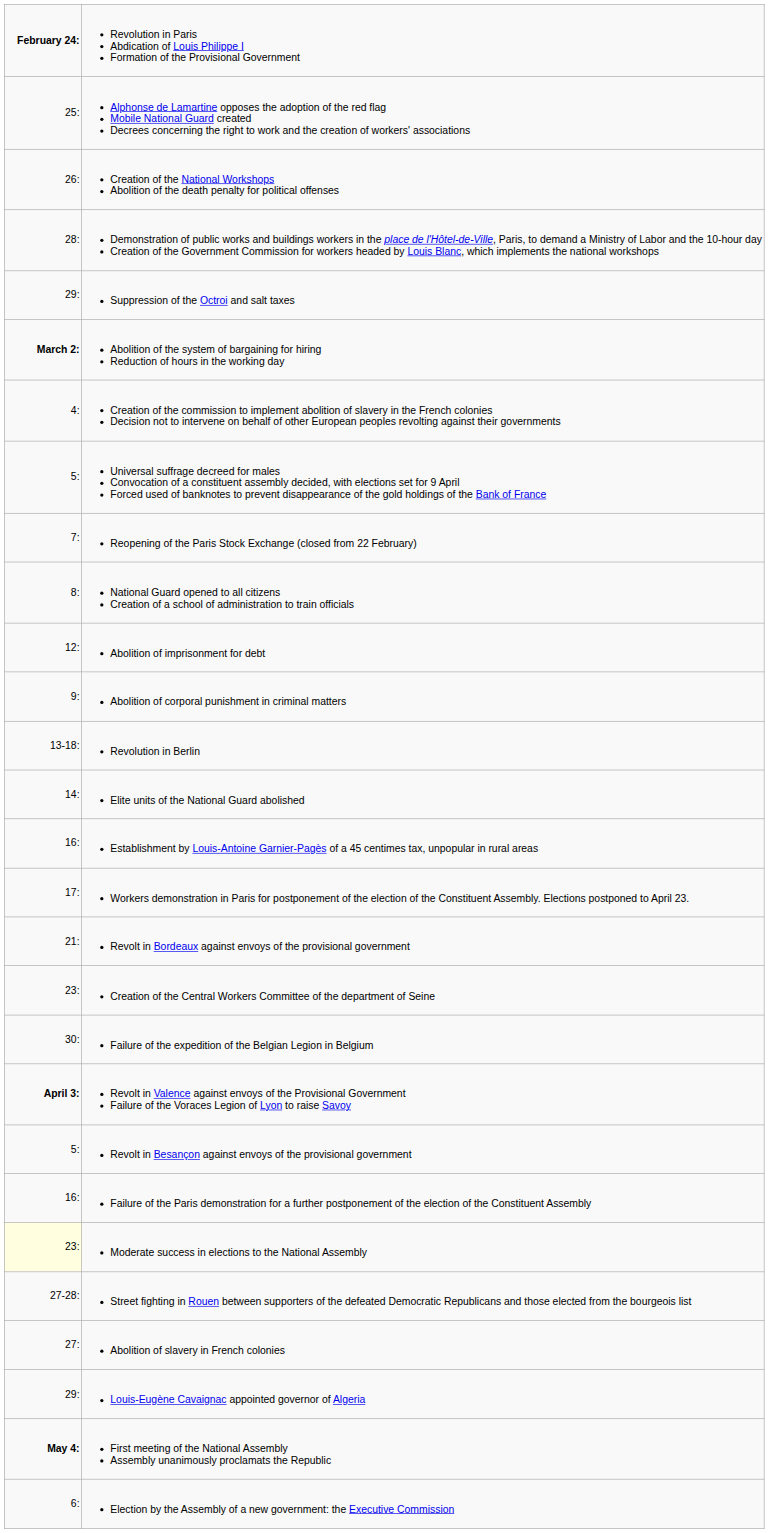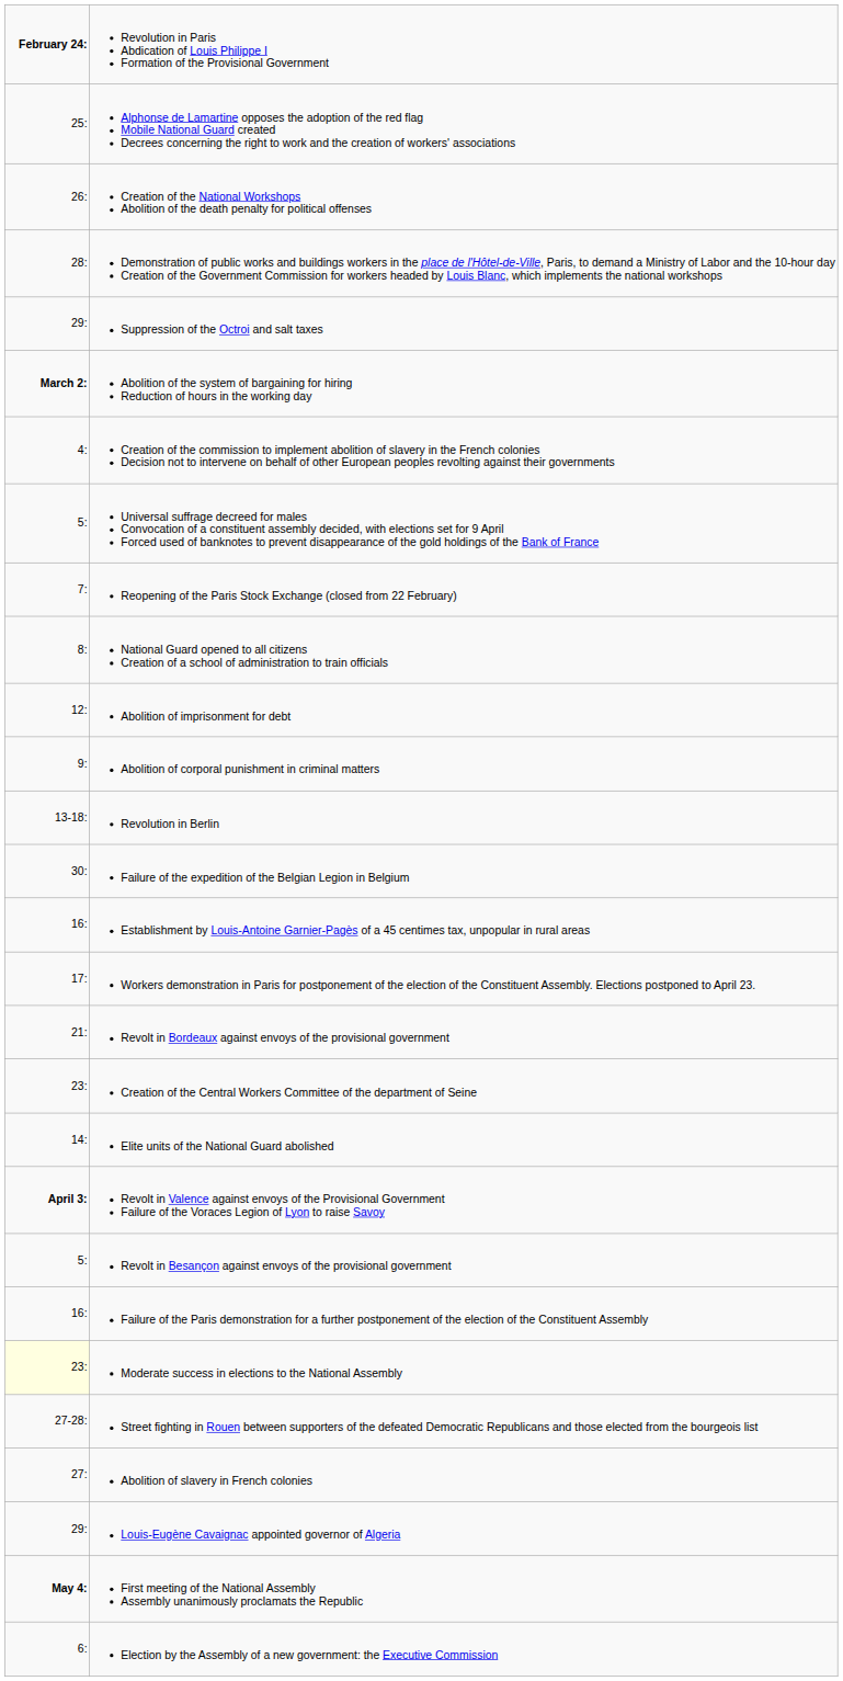 <table class=wikitable>
 <tr>
 <td style="width:7em;text-align:right;font-weight:bold">February 24:</td>
 <td><br><ul><li>Revolution in Paris</li><li>Abdication of <a href='#'>Louis Philippe I</a></li><li>Formation of the Provisional Government</li></ul></td>
 </tr>
 <tr>
 <td style="text-align:right">25:</td>
 <td><br><ul><li><a href='#'>Alphonse de Lamartine</a> opposes the adoption of the red flag</li><li><a href='#'>Mobile National Guard</a> created</li><li>Decrees concerning the right to work and the creation of workers' associations</li></ul></td>
 </tr>
 <tr>
 <td style="text-align:right">26:</td>
 <td><br><ul><li>Creation of the <a href='#'>National Workshops</a></li><li>Abolition of the death penalty for political offenses</li></ul></td>
 </tr>
 <tr>
 <td style="text-align:right">28:</td>
 <td><br><ul><li>Demonstration of public works and buildings workers in the <em><a href='#'>place de l'Hôtel-de-Ville</a></em>, Paris, to demand a Ministry of Labor and the 10-hour day</li><li>Creation of the Government Commission for workers headed by <a href='#'>Louis Blanc</a>, which implements the national workshops</li></ul></td>
 </tr>
 <tr>
 <td style="text-align:right">29:</td>
 <td><br><ul><li>Suppression of the <a href='#'>Octroi</a> and salt taxes</li></ul></td>
 </tr>
 <tr>
 <td style="text-align:right;font-weight:bold">March 2:</td>
 <td><br><ul><li>Abolition of the system of bargaining for hiring</li><li>Reduction of hours in the working day</li></ul></td>
 </tr>
 <tr>
 <td style="text-align:right">4:</td>
 <td><br><ul><li>Creation of the commission to implement abolition of slavery in the French colonies</li><li>Decision not to intervene on behalf of other European peoples revolting against their governments</li></ul></td>
 </tr>
 <tr>
 <td style="text-align:right">5:</td>
 <td><br><ul><li>Universal suffrage decreed for males</li><li>Convocation of a constituent assembly decided, with elections set for 9 April</li><li>Forced used of banknotes to prevent disappearance of the gold holdings of the <a href='#'>Bank of France</a></li></ul></td>
 </tr>
 <tr>
 <td style="text-align:right">7:</td>
 <td><br><ul><li>Reopening of the Paris Stock Exchange (closed from 22 February)</li></ul></td>
 </tr>
 <tr>
 <td style="text-align:right">8:</td>
 <td><br><ul><li>National Guard opened to all citizens</li><li>Creation of a school of administration to train officials</li></ul></td>
 </tr>
 <tr>
 <td style="text-align:right">12:</td>
 <td><br><ul><li>Abolition of imprisonment for debt</li></ul></td>
 </tr>
 <tr>
 <td style="text-align:right">9:</td>
 <td><br><ul><li>Abolition of corporal punishment in criminal matters</li></ul></td>
 </tr>
 <tr>
 <td style="text-align:right">13-18:</td>
 <td><br><ul><li>Revolution in Berlin</li></ul></td>
 </tr>
 <tr>
-<td style="text-align:right">14:</td>
-<td><br><ul><li>Elite units of the National Guard abolished</li></ul></td>
+<td style="text-align:right">30:</td>
+<td><br><ul><li>Failure of the expedition of the Belgian Legion in Belgium</li></ul></td>
 </tr>
 <tr>
 <td style="text-align:right">16:</td>
 <td><br><ul><li>Establishment by <a href='#'>Louis-Antoine Garnier-Pagès</a> of a 45 centimes tax, unpopular in rural areas</li></ul></td>
 </tr>
 <tr>
 <td style="text-align:right">17:</td>
 <td><br><ul><li>Workers demonstration in Paris for postponement of the election of the Constituent Assembly. Elections postponed to April 23.</li></ul></td>
 </tr>
 <tr>
 <td style="text-align:right">21:</td>
 <td><br><ul><li>Revolt in <a href='#'>Bordeaux</a> against envoys of the provisional government</li></ul></td>
 </tr>
 <tr>
 <td style="text-align:right">23:</td>
 <td><br><ul><li>Creation of the Central Workers Committee of the department of Seine</li></ul></td>
 </tr>
 <tr>
-<td style="text-align:right">30:</td>
-<td><br><ul><li>Failure of the expedition of the Belgian Legion in Belgium</li></ul></td>
+<td style="text-align:right">14:</td>
+<td><br><ul><li>Elite units of the National Guard abolished</li></ul></td>
 </tr>
 <tr>
 <td style="text-align:right;font-weight:bold">April 3:</td>
 <td><br><ul><li>Revolt in <a href='#'>Valence</a> against envoys of the Provisional Government</li><li>Failure of the Voraces Legion of <a href='#'>Lyon</a> to raise <a href='#'>Savoy</a></li></ul></td>
 </tr>
 <tr>
 <td style="text-align:right">5:</td>
 <td><br><ul><li>Revolt in <a href='#'>Besançon</a> against envoys of the provisional government</li></ul></td>
 </tr>
 <tr>
 <td style="text-align:right">16:</td>
 <td><br><ul><li>Failure of the Paris demonstration for a further postponement of the election of the Constituent Assembly</li></ul></td>
 </tr>
 <tr>
 <td style="background: lightyellow; text-align:right">23:</td>
 <td><br><ul><li>Moderate success in elections to the National Assembly</li></ul></td>
 </tr>
 <tr>
 <td style="text-align:right">27-28:</td>
 <td><br><ul><li>Street fighting in <a href='#'>Rouen</a> between supporters of the defeated Democratic Republicans and those elected from the bourgeois list</li></ul></td>
 </tr>
 <tr>
 <td style="text-align:right">27:</td>
 <td><br><ul><li>Abolition of slavery in French colonies</li></ul></td>
 </tr>
 <tr>
 <td style="text-align:right">29:</td>
 <td><br><ul><li><a href='#'>Louis-Eugène Cavaignac</a> appointed governor of <a href='#'>Algeria</a></li></ul></td>
 </tr>
 <tr>
 <td style="text-align:right;font-weight:bold">May 4:</td>
 <td><br><ul><li>First meeting of the National Assembly</li><li>Assembly unanimously proclamats the Republic</li></ul></td>
 </tr>
 <tr>
 <td style="text-align:right">6:</td>
 <td><br><ul><li>Election by the Assembly of a new government: the <a href='#'>Executive Commission</a></li></ul></td>
 </tr>
 </table>
